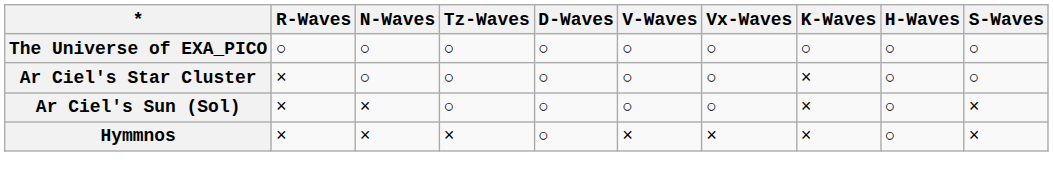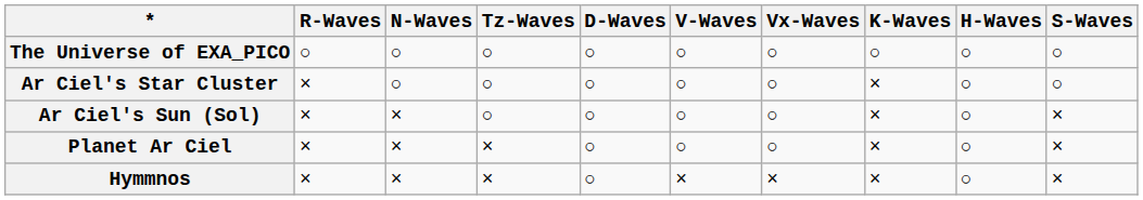 <table class="wikitable">
 <tr>
 <th>*</th>
 <th>R-Waves</th>
 <th>N-Waves</th>
 <th>Tz-Waves</th>
 <th>D-Waves</th>
 <th>V-Waves</th>
 <th>Vx-Waves</th>
 <th>K-Waves</th>
 <th>H-Waves</th>
 <th>S-Waves</th>
 </tr>
 <tr>
 <th>The Universe of EXA_PICO</th>
 <td>○</td>
 <td>○</td>
 <td>○</td>
 <td>○</td>
 <td>○</td>
 <td>○</td>
 <td>○</td>
 <td>○</td>
 <td>○</td>
 </tr>
 <tr>
 <th>Ar Ciel's Star Cluster</th>
 <td>×</td>
 <td>○</td>
 <td>○</td>
 <td>○</td>
 <td>○</td>
 <td>○</td>
 <td>×</td>
 <td>○</td>
 <td>○</td>
 </tr>
 <tr>
 <th>Ar Ciel's Sun (Sol)</th>
 <td>×</td>
 <td>×</td>
 <td>○</td>
 <td>○</td>
 <td>○</td>
 <td>○</td>
 <td>×</td>
 <td>○</td>
 <td>×</td>
 </tr>
 <tr>
+<th>Planet Ar Ciel</th>
+<td>×</td>
+<td>×</td>
+<td>×</td>
+<td>○</td>
+<td>○</td>
+<td>○</td>
+<td>×</td>
+<td>○</td>
+<td>×</td>
+</tr>
+<tr>
 <th>Hymmnos</th>
 <td>×</td>
 <td>×</td>
 <td>×</td>
 <td>○</td>
 <td>×</td>
 <td>×</td>
 <td>×</td>
 <td>○</td>
 <td>×</td>
 </tr>
 </table>
